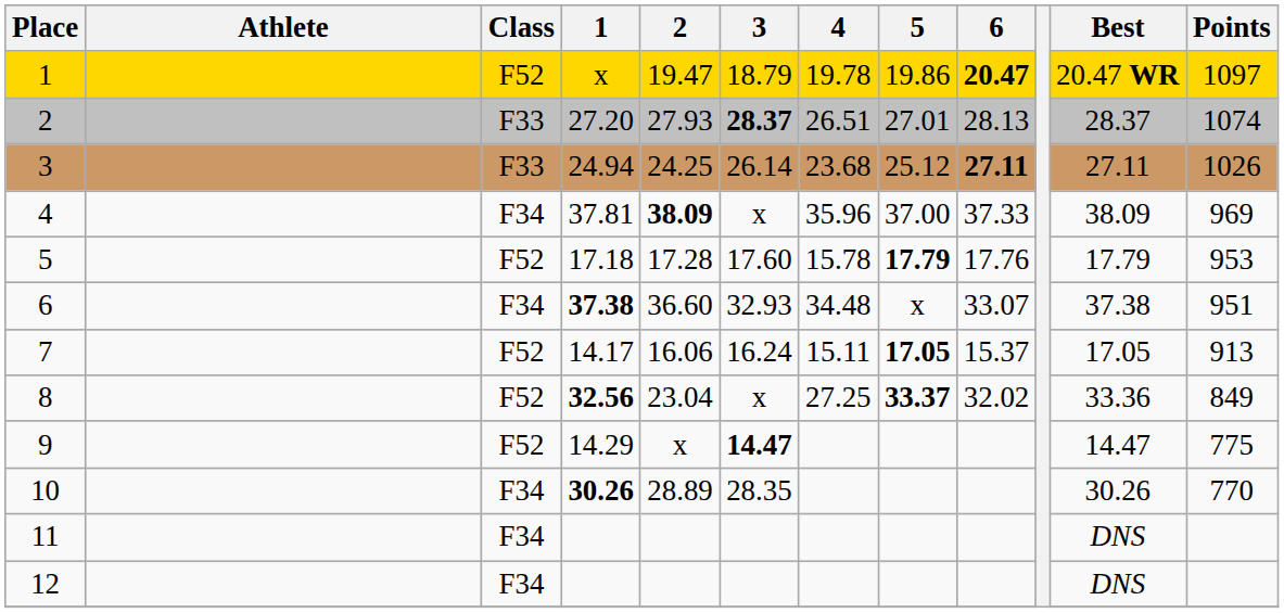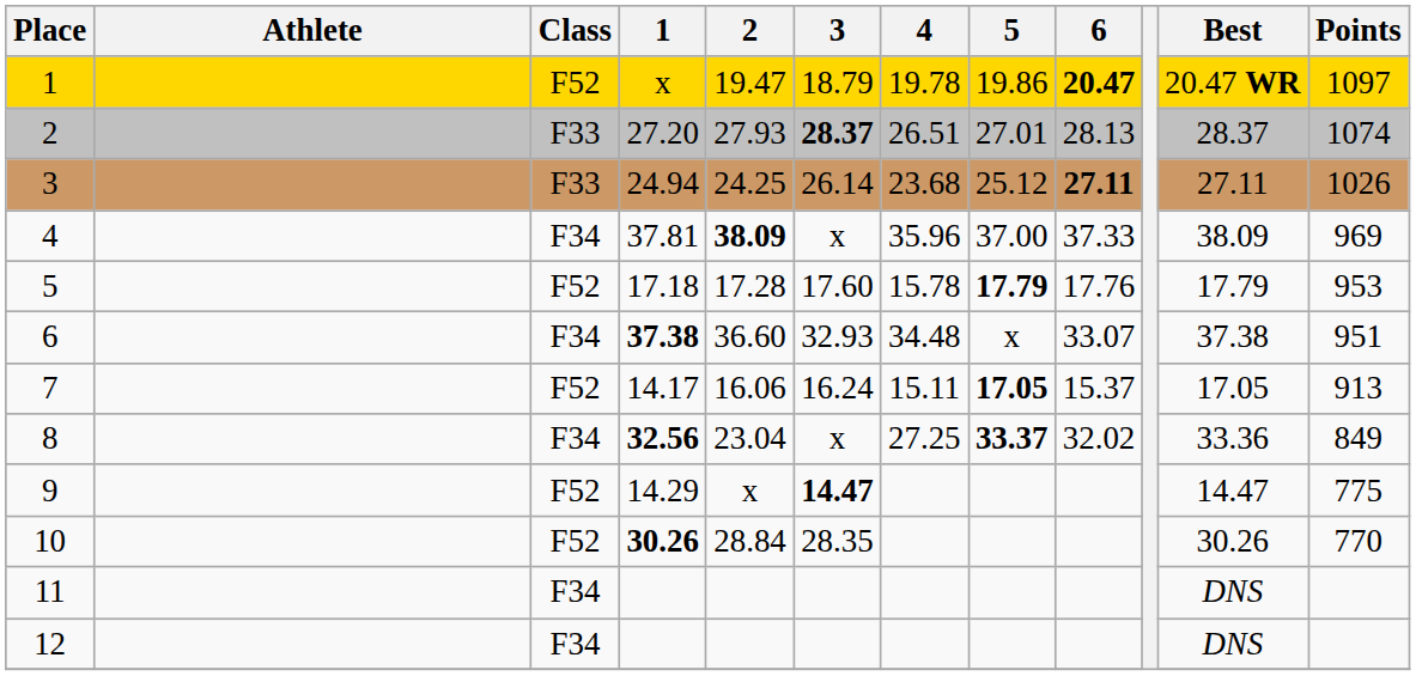 <table class="wikitable" style="text-align:center">
 <tr>
 <th>Place</th>
 <th width=210>Athlete</th>
 <th>Class</th>
 <th>1</th>
 <th>2</th>
 <th>3</th>
 <th>4</th>
 <th>5</th>
 <th>6</th>
 <th rowspan=20></th>
 <th>Best</th>
 <th>Points</th>
 </tr>
 <tr bgcolor=gold>
 <td>1</td>
 <td align=left></td>
 <td>F52</td>
 <td>x</td>
 <td>19.47</td>
 <td>18.79</td>
 <td>19.78</td>
 <td>19.86</td>
 <td><strong>20.47</strong></td>
 <td>20.47 <strong>WR</strong></td>
 <td>1097</td>
 </tr>
 <tr bgcolor=silver>
 <td>2</td>
 <td align=left></td>
 <td>F33</td>
 <td>27.20</td>
 <td>27.93</td>
 <td><strong>28.37</strong></td>
 <td>26.51</td>
 <td>27.01</td>
 <td>28.13</td>
 <td>28.37</td>
 <td>1074</td>
 </tr>
 <tr bgcolor=cc9966>
 <td>3</td>
 <td align=left></td>
 <td>F33</td>
 <td>24.94</td>
 <td>24.25</td>
 <td>26.14</td>
 <td>23.68</td>
 <td>25.12</td>
 <td><strong>27.11</strong></td>
 <td>27.11</td>
 <td>1026</td>
 </tr>
 <tr>
 <td>4</td>
 <td align=left></td>
 <td>F34</td>
 <td>37.81</td>
 <td><strong>38.09</strong></td>
 <td>x</td>
 <td>35.96</td>
 <td>37.00</td>
 <td>37.33</td>
 <td>38.09</td>
 <td>969</td>
 </tr>
 <tr>
 <td>5</td>
 <td align=left></td>
 <td>F52</td>
 <td>17.18</td>
 <td>17.28</td>
 <td>17.60</td>
 <td>15.78</td>
 <td><strong>17.79</strong></td>
 <td>17.76</td>
 <td>17.79</td>
 <td>953</td>
 </tr>
 <tr>
 <td>6</td>
 <td align=left></td>
 <td>F34</td>
 <td><strong>37.38</strong></td>
 <td>36.60</td>
 <td>32.93</td>
 <td>34.48</td>
 <td>x</td>
 <td>33.07</td>
 <td>37.38</td>
 <td>951</td>
 </tr>
 <tr>
 <td>7</td>
 <td align=left></td>
 <td>F52</td>
 <td>14.17</td>
 <td>16.06</td>
 <td>16.24</td>
 <td>15.11</td>
 <td><strong>17.05</strong></td>
 <td>15.37</td>
 <td>17.05</td>
 <td>913</td>
 </tr>
 <tr>
 <td>8</td>
 <td align=left></td>
-<td>F52</td>
+<td>F34</td>
 <td><strong>32.56</strong></td>
 <td>23.04</td>
 <td>x</td>
 <td>27.25</td>
 <td><strong>33.37</strong></td>
 <td>32.02</td>
 <td>33.36</td>
 <td>849</td>
 </tr>
 <tr>
 <td>9</td>
 <td align=left></td>
 <td>F52</td>
 <td>14.29</td>
 <td>x</td>
 <td><strong>14.47</strong></td>
 <td></td>
 <td></td>
 <td></td>
 <td>14.47</td>
 <td>775</td>
 </tr>
 <tr>
 <td>10</td>
 <td align=left></td>
-<td>F34</td>
+<td>F52</td>
 <td><strong>30.26</strong></td>
-<td>28.89</td>
+<td>28.84</td>
 <td>28.35</td>
 <td></td>
 <td></td>
 <td></td>
 <td>30.26</td>
 <td>770</td>
 </tr>
 <tr>
 <td>11</td>
 <td align=left></td>
 <td>F34</td>
 <td></td>
 <td></td>
 <td></td>
 <td></td>
 <td></td>
 <td></td>
 <td><em>DNS</em></td>
 <td></td>
 </tr>
 <tr>
 <td>12</td>
 <td align=left></td>
 <td>F34</td>
 <td></td>
 <td></td>
 <td></td>
 <td></td>
 <td></td>
 <td></td>
 <td><em>DNS</em></td>
 <td></td>
 </tr>
 <tr>
 </tr>
 </table>
